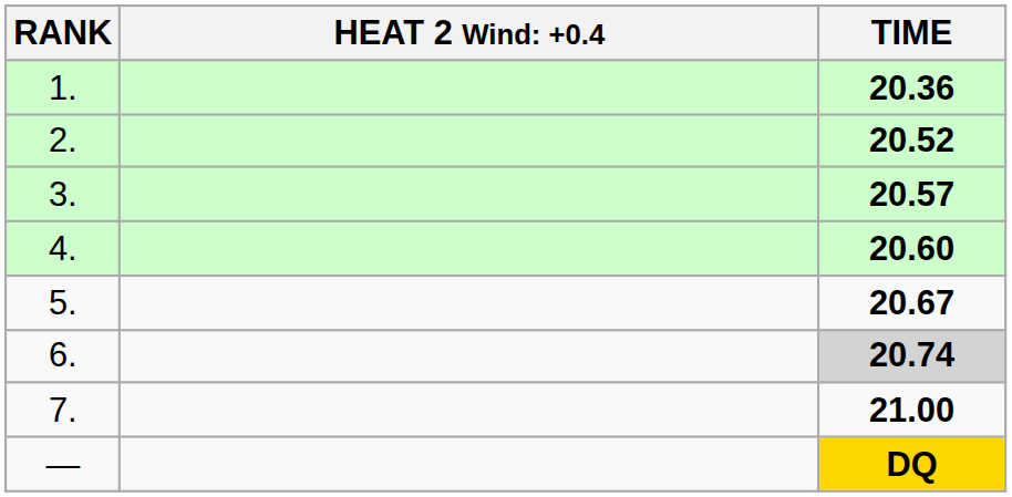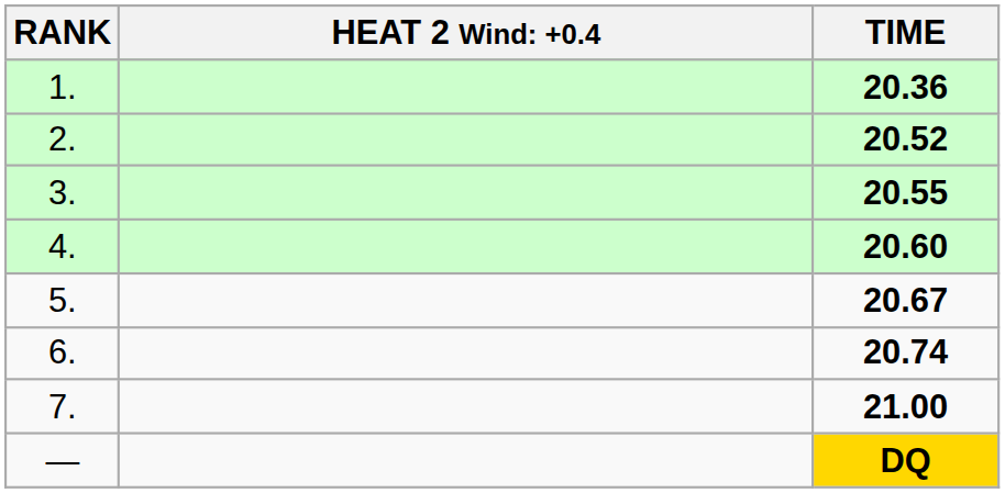 <table class="wikitable" style="border-collapse: collapse; font-size: 90%;">
 <tr>
 <th>RANK</th>
 <th style="width: 20em">HEAT 2 <small>Wind: +0.4</small></th>
 <th style="width: 5em">TIME</th>
 </tr>
 <tr style="background:#ccffcc;">
 <td align="center">1.</td>
 <td></td>
 <td align="center"><strong>20.36</strong></td>
 </tr>
 <tr style="background:#ccffcc;">
 <td align="center">2.</td>
 <td></td>
 <td align="center"><strong>20.52</strong></td>
 </tr>
 <tr style="background:#ccffcc;">
 <td align="center">3.</td>
 <td></td>
-<td align="center"><strong>20.57</strong></td>
+<td align="center"><strong>20.55</strong></td>
 </tr>
 <tr style="background:#ccffcc;">
 <td align="center">4.</td>
 <td></td>
 <td align="center"><strong>20.60</strong></td>
 </tr>
 <tr>
 <td align="center">5.</td>
 <td></td>
 <td align="center"><strong>20.67</strong></td>
 </tr>
 <tr>
 <td align="center">6.</td>
 <td></td>
-<td align="center" style="background: lightgrey;"><strong>20.74</strong></td>
+<td align="center"><strong>20.74</strong></td>
 </tr>
 <tr>
 <td align="center">7.</td>
 <td></td>
 <td align="center"><strong>21.00</strong></td>
 </tr>
 <tr>
 <td align="center">—</td>
 <td></td>
 <td align="center" style="background: gold;"><strong>DQ</strong></td>
 </tr>
 </table>
